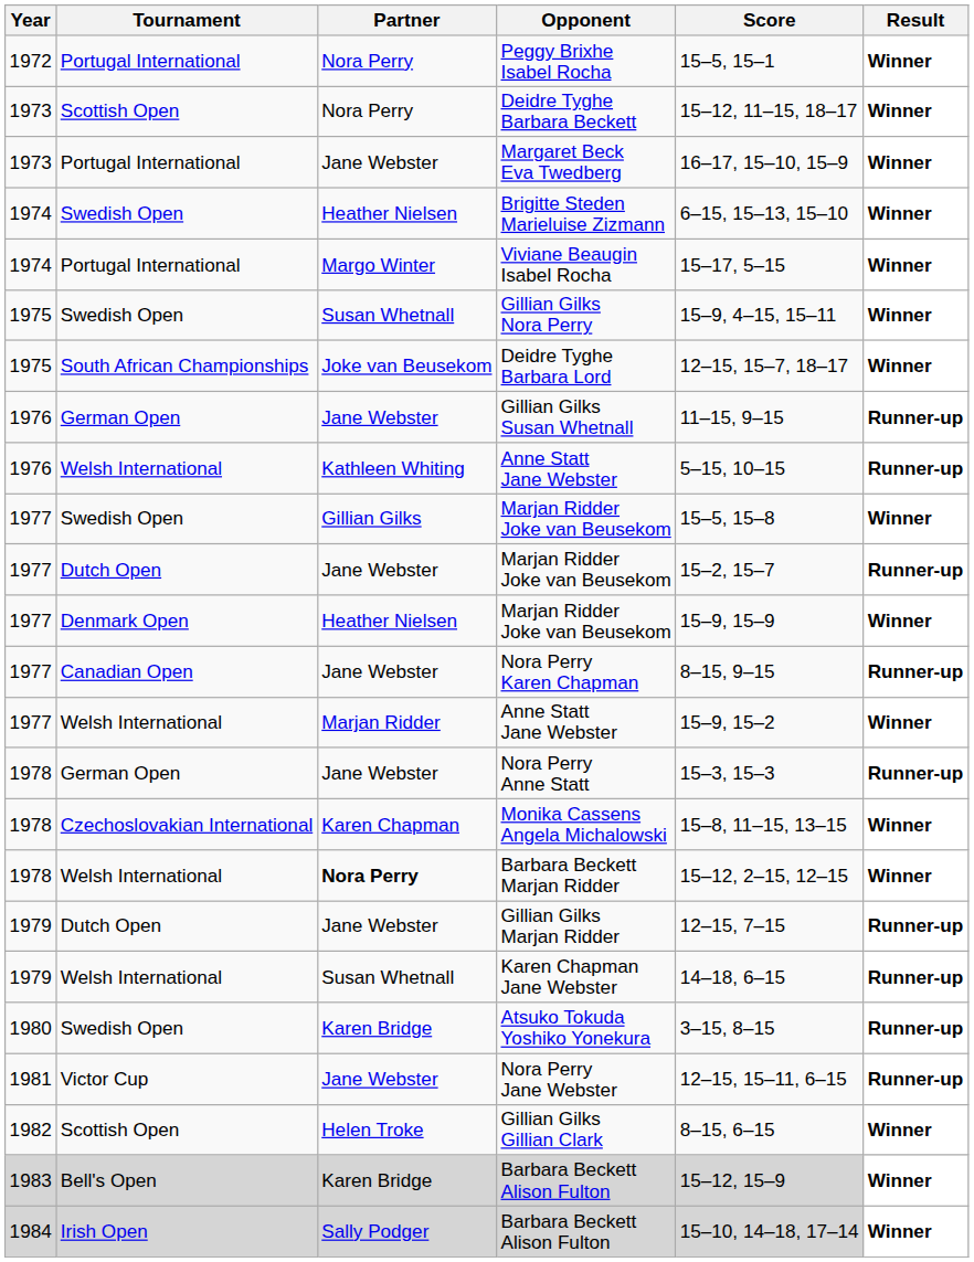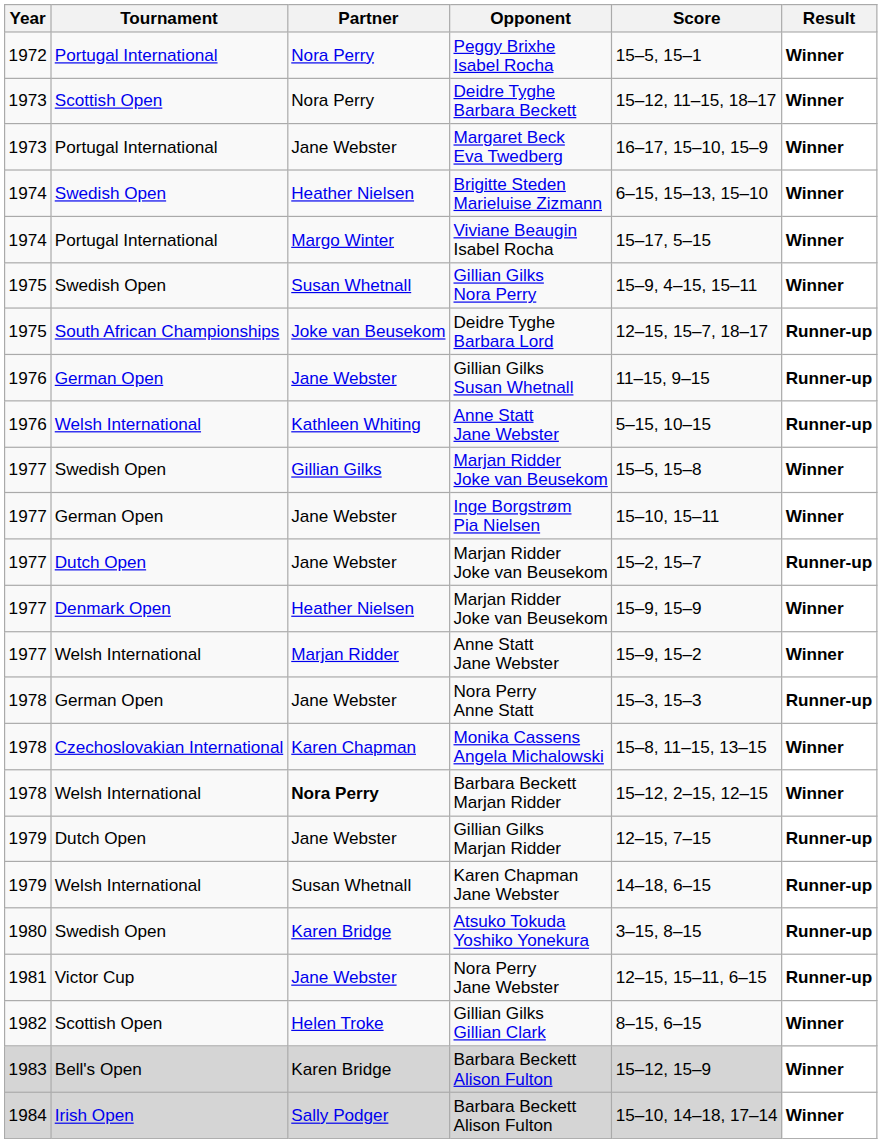 <table class="sortable wikitable" style="font-size: 90%;">
 <tr>
 <th>Year</th>
 <th>Tournament</th>
 <th>Partner</th>
 <th>Opponent</th>
 <th>Score</th>
 <th>Result</th>
 </tr>
 <tr>
 <td align="center">1972</td>
 <td align="left"><a href='#'>Portugal International</a></td>
 <td align="left"> <a href='#'>Nora Perry</a></td>
 <td align="left"> <a href='#'>Peggy Brixhe</a><br> <a href='#'>Isabel Rocha</a></td>
 <td align="left">15–5, 15–1</td>
 <td style="text-align:left; background:white"> <strong>Winner</strong></td>
 </tr>
 <tr>
 <td align="center">1973</td>
 <td align="left"><a href='#'>Scottish Open</a></td>
 <td align="left"> Nora Perry</td>
 <td align="left"> <a href='#'>Deidre Tyghe</a><br> <a href='#'>Barbara Beckett</a></td>
 <td align="left">15–12, 11–15, 18–17</td>
 <td style="text-align:left; background:white"> <strong>Winner</strong></td>
 </tr>
 <tr>
 <td align="center">1973</td>
 <td align="left">Portugal International</td>
 <td align="left"> Jane Webster</td>
 <td align="left"> <a href='#'>Margaret Beck</a><br> <a href='#'>Eva Twedberg</a></td>
 <td align="left">16–17, 15–10, 15–9</td>
 <td style="text-align:left; background:white"> <strong>Winner</strong></td>
 </tr>
 <tr>
 <td align="center">1974</td>
 <td align="left"><a href='#'>Swedish Open</a></td>
 <td align="left"> <a href='#'>Heather Nielsen</a></td>
 <td align="left"> <a href='#'>Brigitte Steden</a><br> <a href='#'>Marieluise Zizmann</a></td>
 <td align="left">6–15, 15–13, 15–10</td>
 <td style="text-align:left; background:white"> <strong>Winner</strong></td>
 </tr>
 <tr>
 <td align="center">1974</td>
 <td align="left">Portugal International</td>
 <td align="left"> <a href='#'>Margo Winter</a></td>
 <td align="left"> <a href='#'>Viviane Beaugin</a><br> Isabel Rocha</td>
 <td align="left">15–17, 5–15</td>
 <td style="text-align:left; background:white"> <strong>Winner</strong></td>
 </tr>
 <tr>
 <td align="center">1975</td>
 <td align="left">Swedish Open</td>
 <td align="left"> <a href='#'>Susan Whetnall</a></td>
 <td align="left"> <a href='#'>Gillian Gilks</a><br> <a href='#'>Nora Perry</a></td>
 <td align="left">15–9, 4–15, 15–11</td>
 <td style="text-align:left; background:white"> <strong>Winner</strong></td>
 </tr>
 <tr>
 <td align="center">1975</td>
 <td align="left"><a href='#'>South African Championships</a></td>
 <td align="left"> <a href='#'>Joke van Beusekom</a></td>
 <td align="left"> Deidre Tyghe<br> <a href='#'>Barbara Lord</a></td>
 <td align="left">12–15, 15–7, 18–17</td>
-<td style="text-align:left; background:white"> <strong>Winner</strong></td>
+<td style="text-align:left; background:white"> <strong>Runner-up</strong></td>
 </tr>
 <tr>
 <td align="center">1976</td>
 <td align="left"><a href='#'>German Open</a></td>
 <td align="left"> <a href='#'>Jane Webster</a></td>
 <td align="left"> Gillian Gilks<br> <a href='#'>Susan Whetnall</a></td>
 <td align="left">11–15, 9–15</td>
 <td style="text-align:left; background:white"> <strong>Runner-up</strong></td>
 </tr>
 <tr>
 <td align="center">1976</td>
 <td align="left"><a href='#'>Welsh International</a></td>
 <td align="left"> <a href='#'>Kathleen Whiting</a></td>
 <td align="left"> <a href='#'>Anne Statt</a><br> <a href='#'>Jane Webster</a></td>
 <td align="left">5–15, 10–15</td>
 <td style="text-align:left; background:white"> <strong>Runner-up</strong></td>
 </tr>
 <tr>
 <td align="center">1977</td>
 <td align="left">Swedish Open</td>
 <td align="left"> <a href='#'>Gillian Gilks</a></td>
 <td align="left"> <a href='#'>Marjan Ridder</a><br> <a href='#'>Joke van Beusekom</a></td>
 <td align="left">15–5, 15–8</td>
 <td style="text-align:left; background:white"> <strong>Winner</strong></td>
 </tr>
 <tr>
 <td align="center">1977</td>
+<td align="left">German Open</td>
+<td align="left"> Jane Webster</td>
+<td align="left"> <a href='#'>Inge Borgstrøm</a><br> <a href='#'>Pia Nielsen</a></td>
+<td align="left">15–10, 15–11</td>
+<td style="text-align:left; background:white"> <strong>Winner</strong></td>
+</tr>
+<tr>
+<td align="center">1977</td>
 <td align="left"><a href='#'>Dutch Open</a></td>
 <td align="left"> Jane Webster</td>
 <td align="left"> Marjan Ridder<br> Joke van Beusekom</td>
 <td align="left">15–2, 15–7</td>
 <td style="text-align:left; background:white"> <strong>Runner-up</strong></td>
 </tr>
 <tr>
 <td align="center">1977</td>
 <td align="left"><a href='#'>Denmark Open</a></td>
 <td align="left"> <a href='#'>Heather Nielsen</a></td>
 <td align="left"> Marjan Ridder<br> Joke van Beusekom</td>
 <td align="left">15–9, 15–9</td>
 <td style="text-align:left; background:white"> <strong>Winner</strong></td>
-</tr>
-<tr>
-<td align="center">1977</td>
-<td align="left"><a href='#'>Canadian Open</a></td>
-<td align="left"> Jane Webster</td>
-<td align="left"> Nora Perry<br> <a href='#'>Karen Chapman</a></td>
-<td align="left">8–15, 9–15</td>
-<td style="text-align:left; background:white"> <strong>Runner-up</strong></td>
 </tr>
 <tr>
 <td align="center">1977</td>
 <td align="left">Welsh International</td>
 <td align="left"> <a href='#'>Marjan Ridder</a></td>
 <td align="left"> Anne Statt<br> Jane Webster</td>
 <td align="left">15–9, 15–2</td>
 <td style="text-align:left; background:white"> <strong>Winner</strong></td>
 </tr>
 <tr>
 <td align="center">1978</td>
 <td align="left">German Open</td>
 <td align="left"> Jane Webster</td>
 <td align="left"> Nora Perry<br> Anne Statt</td>
 <td align="left">15–3, 15–3</td>
 <td style="text-align:left; background:white"> <strong>Runner-up</strong></td>
 </tr>
 <tr>
 <td align="center">1978</td>
 <td align="left"><a href='#'>Czechoslovakian International</a></td>
 <td align="left"> <a href='#'>Karen Chapman</a></td>
 <td align="left"> <a href='#'>Monika Cassens</a><br> <a href='#'>Angela Michalowski</a></td>
 <td align="left">15–8, 11–15, 13–15</td>
 <td style="text-align:left; background:white"> <strong>Winner</strong></td>
 </tr>
 <tr>
 <td align="center">1978</td>
 <td align="left">Welsh International</td>
 <td align="left"><strong> Nora Perry</strong></td>
 <td align="left"> Barbara Beckett<br> Marjan Ridder</td>
 <td align="left">15–12, 2–15, 12–15</td>
 <td style="text-align:left; background:white"> <strong>Winner</strong></td>
 </tr>
 <tr>
 <td align="center">1979</td>
 <td align="left">Dutch Open</td>
 <td align="left"> Jane Webster</td>
 <td align="left"> Gillian Gilks<br> Marjan Ridder</td>
 <td align="left">12–15, 7–15</td>
 <td style="text-align:left; background:white"> <strong>Runner-up</strong></td>
 </tr>
 <tr>
 <td align="center">1979</td>
 <td align="left">Welsh International</td>
 <td align="left"> Susan Whetnall</td>
 <td align="left"> Karen Chapman<br> Jane Webster</td>
 <td align="left">14–18, 6–15</td>
 <td style="text-align:left; background:white"> <strong>Runner-up</strong></td>
 </tr>
 <tr>
 <td align="center">1980</td>
 <td align="left">Swedish Open</td>
 <td align="left"> <a href='#'>Karen Bridge</a></td>
 <td align="left"> <a href='#'>Atsuko Tokuda</a><br> <a href='#'>Yoshiko Yonekura</a></td>
 <td align="left">3–15, 8–15</td>
 <td style="text-align:left; background:white"> <strong>Runner-up</strong></td>
 </tr>
 <tr>
 <td align="center">1981</td>
 <td align="left">Victor Cup</td>
 <td align="left"> <a href='#'>Jane Webster</a></td>
 <td align="left"> Nora Perry<br> Jane Webster</td>
 <td align="left">12–15, 15–11, 6–15</td>
 <td style="text-align:left; background:white"> <strong>Runner-up</strong></td>
 </tr>
 <tr>
 <td align="center">1982</td>
 <td align="left">Scottish Open</td>
 <td align="left"> <a href='#'>Helen Troke</a></td>
 <td align="left"> Gillian Gilks<br> <a href='#'>Gillian Clark</a></td>
 <td align="left">8–15, 6–15</td>
 <td style="text-align:left; background:white"> <strong>Winner</strong></td>
 </tr>
 <tr style="background:#D5D5D5">
 <td align="center">1983</td>
 <td align="left">Bell's Open</td>
 <td align="left"> Karen Bridge</td>
 <td align="left"> Barbara Beckett<br> <a href='#'>Alison Fulton</a></td>
 <td align="left">15–12, 15–9</td>
 <td style="text-align:left; background:white"> <strong>Winner</strong></td>
 </tr>
 <tr style="background:#D5D5D5">
 <td align="center">1984</td>
 <td align="left"><a href='#'>Irish Open</a></td>
 <td align="left"> <a href='#'>Sally Podger</a></td>
 <td align="left"> Barbara Beckett<br> Alison Fulton</td>
 <td align="left">15–10, 14–18, 17–14</td>
 <td style="text-align:left; background:white"> <strong>Winner</strong></td>
 </tr>
 </table>
